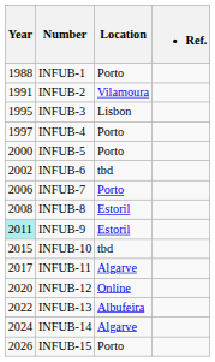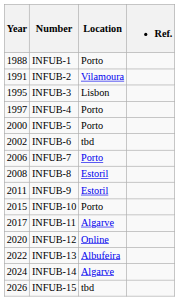 <table class="wikitable sortable">
 <tr>
 <th>Year</th>
 <th>Number</th>
 <th>Location</th>
 <th><br><ul><li>Ref.</li></ul></th>
 </tr>
 <tr>
 <td>1988</td>
 <td>INFUB-1</td>
 <td>Porto</td>
 <td></td>
 </tr>
 <tr>
 <td>1991</td>
 <td>INFUB-2</td>
 <td><a href='#'>Vilamoura</a></td>
 <td></td>
 </tr>
 <tr>
 <td>1995</td>
 <td>INFUB-3</td>
 <td>Lisbon</td>
 <td></td>
 </tr>
 <tr>
 <td>1997</td>
 <td>INFUB-4</td>
 <td>Porto</td>
 <td></td>
 </tr>
 <tr>
 <td>2000</td>
 <td>INFUB-5</td>
 <td>Porto</td>
 <td></td>
 </tr>
 <tr>
 <td>2002</td>
 <td>INFUB-6</td>
 <td>tbd</td>
 <td></td>
 </tr>
 <tr>
 <td>2006</td>
 <td>INFUB-7</td>
 <td><a href='#'>Porto</a></td>
 <td></td>
 </tr>
 <tr>
 <td>2008</td>
 <td>INFUB-8</td>
 <td><a href='#'>Estoril</a></td>
 <td></td>
 </tr>
 <tr>
-<td style="background: paleturquoise;">2011</td>
+<td>2011</td>
 <td>INFUB-9</td>
 <td><a href='#'>Estoril</a></td>
 <td></td>
 </tr>
 <tr>
 <td>2015</td>
 <td>INFUB-10</td>
-<td>tbd</td>
+<td>Porto</td>
 <td></td>
 </tr>
 <tr>
 <td>2017</td>
 <td>INFUB-11</td>
 <td><a href='#'>Algarve</a></td>
 <td></td>
 </tr>
 <tr>
 <td>2020</td>
 <td>INFUB-12</td>
 <td><a href='#'>Online</a></td>
 <td></td>
 </tr>
 <tr>
 <td>2022</td>
 <td>INFUB-13</td>
 <td><a href='#'>Albufeira</a></td>
 <td></td>
 </tr>
 <tr>
 <td>2024</td>
 <td>INFUB-14</td>
 <td><a href='#'>Algarve</a></td>
 <td></td>
 </tr>
 <tr>
 <td>2026</td>
 <td>INFUB-15</td>
-<td>Porto</td>
+<td>tbd</td>
 <td></td>
 </tr>
 </table>
